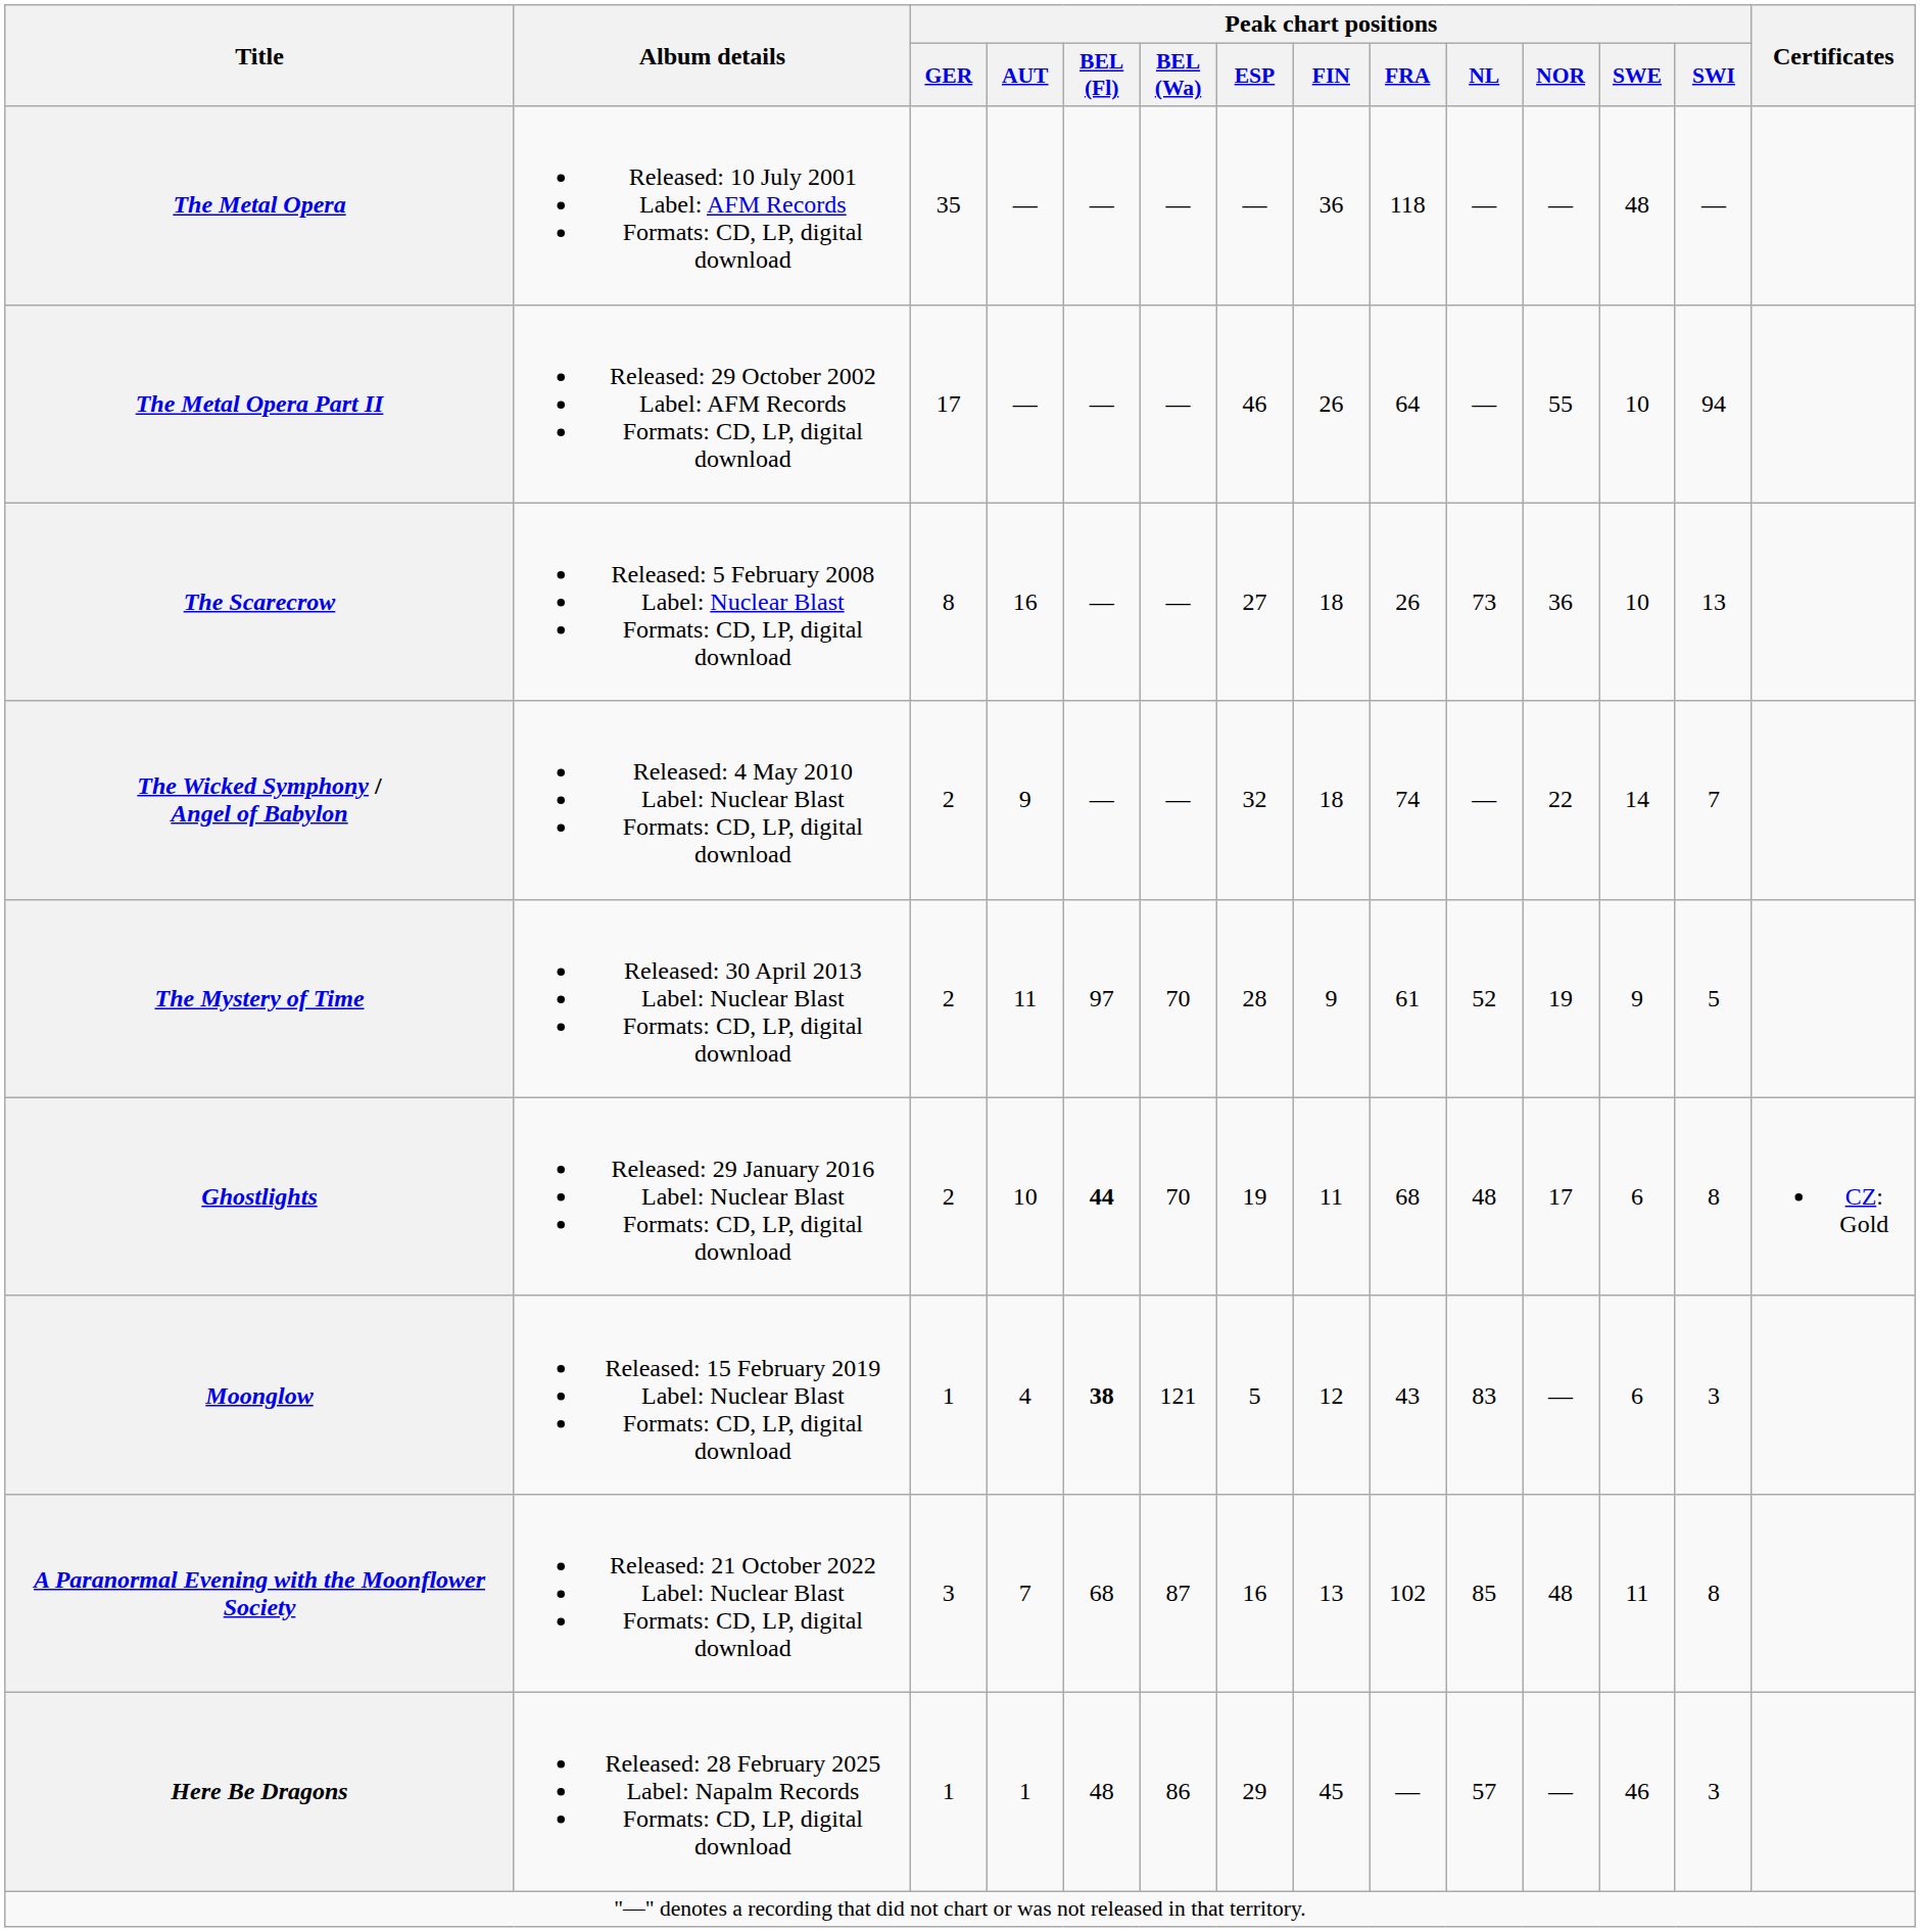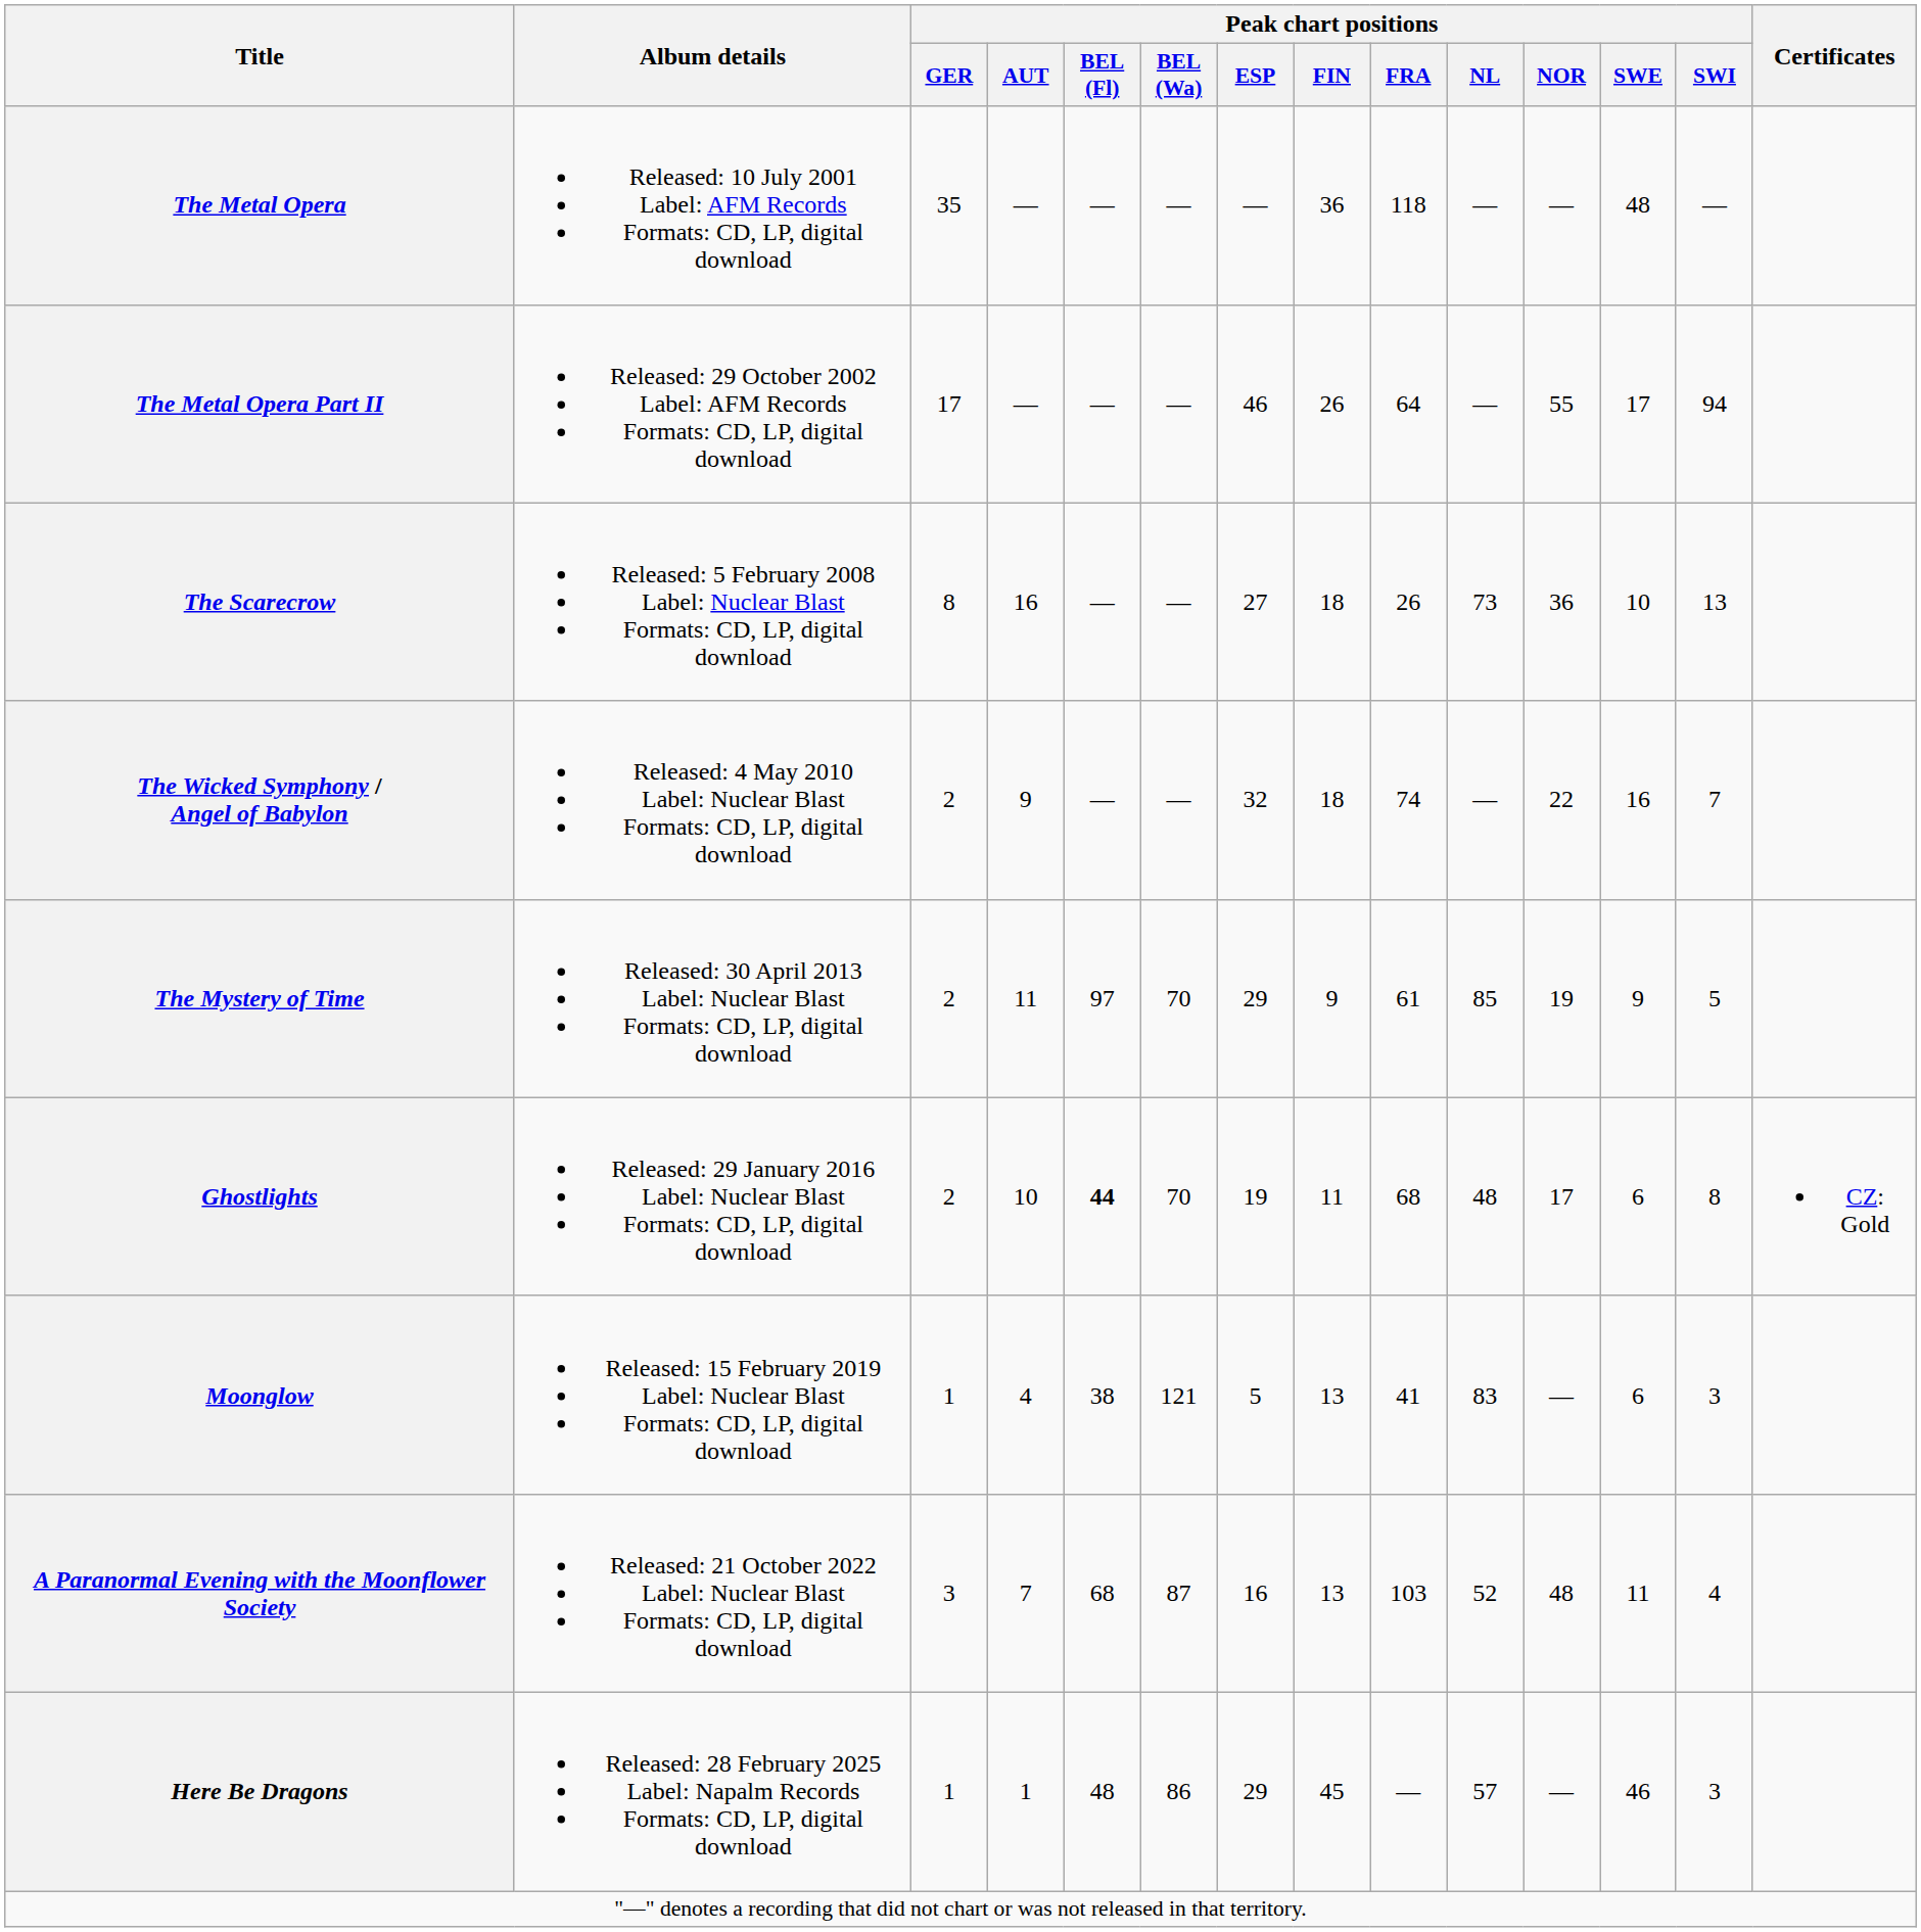 <table class="wikitable plainrowheaders" style="text-align:center;">
 <tr>
 <th scope="col" rowspan="2">Title</th>
 <th scope="col" rowspan="2">Album details</th>
 <th scope="col" colspan="11">Peak chart positions</th>
 <th scope="col" rowspan="2">Certificates</th>
 </tr>
 <tr>
 <th scope="col" style="width:3em;font-size:90%;"><a href='#'>GER</a><br></th>
 <th scope="col" style="width:3em;font-size:90%;"><a href='#'>AUT</a><br></th>
 <th scope="col" style="width:3em;font-size:90%;"><a href='#'>BEL<br>(Fl)</a><br></th>
 <th scope="col" style="width:3em;font-size:90%;"><a href='#'>BEL<br>(Wa)</a><br></th>
 <th scope="col" style="width:3em;font-size:90%;"><a href='#'>ESP</a><br></th>
 <th scope="col" style="width:3em;font-size:90%;"><a href='#'>FIN</a><br></th>
 <th scope="col" style="width:3em;font-size:90%;"><a href='#'>FRA</a><br></th>
 <th scope="col" style="width:3em;font-size:90%;"><a href='#'>NL</a><br></th>
 <th scope="col" style="width:3em;font-size:90%;"><a href='#'>NOR</a><br></th>
 <th scope="col" style="width:3em;font-size:90%;"><a href='#'>SWE</a><br></th>
 <th scope="col" style="width:3em;font-size:90%;"><a href='#'>SWI</a><br></th>
 </tr>
 <tr>
 <th scope="row"><em><a href='#'>The Metal Opera</a></em></th>
 <td><br><ul><li>Released: 10 July 2001</li><li>Label: <a href='#'>AFM Records</a></li><li>Formats: CD, LP, digital download</li></ul></td>
 <td style="text-align:center;">35</td>
 <td style="text-align:center;">—</td>
 <td style="text-align:center;">—</td>
 <td style="text-align:center;">—</td>
 <td style="text-align:center;">—</td>
 <td style="text-align:center;">36</td>
 <td style="text-align:center;">118</td>
 <td style="text-align:center;">—</td>
 <td style="text-align:center;">—</td>
 <td style="text-align:center;">48</td>
 <td style="text-align:center;">—</td>
 <td></td>
 </tr>
 <tr>
 <th scope="row"><em><a href='#'>The Metal Opera Part II</a></em></th>
 <td><br><ul><li>Released: 29 October 2002</li><li>Label: AFM Records</li><li>Formats: CD, LP, digital download</li></ul></td>
 <td style="text-align:center;">17</td>
 <td style="text-align:center;">—</td>
 <td style="text-align:center;">—</td>
 <td style="text-align:center;">—</td>
 <td style="text-align:center;">46</td>
 <td style="text-align:center;">26</td>
 <td style="text-align:center;">64</td>
 <td style="text-align:center;">—</td>
 <td style="text-align:center;">55</td>
-<td style="text-align:center;">10</td>
+<td style="text-align:center;">17</td>
 <td style="text-align:center;">94</td>
 <td></td>
 </tr>
 <tr>
 <th scope="row"><em><a href='#'>The Scarecrow</a></em></th>
 <td><br><ul><li>Released: 5 February 2008</li><li>Label: <a href='#'>Nuclear Blast</a></li><li>Formats: CD, LP, digital download</li></ul></td>
 <td style="text-align:center;">8</td>
 <td style="text-align:center;">16</td>
 <td style="text-align:center;">—</td>
 <td style="text-align:center;">—</td>
 <td style="text-align:center;">27</td>
 <td style="text-align:center;">18</td>
 <td style="text-align:center;">26</td>
 <td style="text-align:center;">73</td>
 <td style="text-align:center;">36</td>
 <td style="text-align:center;">10</td>
 <td style="text-align:center;">13</td>
 <td></td>
 </tr>
 <tr>
 <th scope="row"><em><a href='#'>The Wicked Symphony</a></em> /<br><em><a href='#'>Angel of Babylon</a></em></th>
 <td><br><ul><li>Released: 4 May 2010</li><li>Label: Nuclear Blast</li><li>Formats: CD, LP, digital download</li></ul></td>
 <td style="text-align:center;">2</td>
 <td style="text-align:center;">9</td>
 <td style="text-align:center;">—</td>
 <td style="text-align:center;">—</td>
 <td style="text-align:center;">32</td>
 <td style="text-align:center;">18</td>
 <td style="text-align:center;">74</td>
 <td style="text-align:center;">—</td>
 <td style="text-align:center;">22</td>
-<td style="text-align:center;">14</td>
+<td style="text-align:center;">16</td>
 <td style="text-align:center;">7</td>
 <td></td>
 </tr>
 <tr>
 <th scope="row"><em><a href='#'>The Mystery of Time</a></em></th>
 <td><br><ul><li>Released: 30 April 2013</li><li>Label: Nuclear Blast</li><li>Formats: CD, LP, digital download</li></ul></td>
 <td style="text-align:center;">2</td>
 <td style="text-align:center;">11</td>
 <td style="text-align:center;">97</td>
 <td style="text-align:center;">70</td>
-<td style="text-align:center;">28</td>
+<td style="text-align:center;">29</td>
 <td style="text-align:center;">9</td>
 <td style="text-align:center;">61</td>
-<td style="text-align:center;">52</td>
+<td style="text-align:center;">85</td>
 <td style="text-align:center;">19</td>
 <td style="text-align:center;">9</td>
 <td style="text-align:center;">5</td>
 <td></td>
 </tr>
 <tr>
 <th scope="row"><em><a href='#'>Ghostlights</a></em></th>
 <td><br><ul><li>Released: 29 January 2016</li><li>Label: Nuclear Blast</li><li>Formats: CD, LP, digital download</li></ul></td>
 <td style="text-align:center;">2</td>
 <td style="text-align:center;">10</td>
 <td style="text-align:center;"><strong>44</strong></td>
 <td style="text-align:center;">70</td>
 <td style="text-align:center;">19</td>
 <td style="text-align:center;">11</td>
 <td style="text-align:center;">68</td>
 <td style="text-align:center;">48</td>
 <td style="text-align:center;">17</td>
 <td style="text-align:center;">6</td>
 <td style="text-align:center;">8</td>
 <td><br><ul><li><a href='#'>CZ</a>: Gold</li></ul></td>
 </tr>
 <tr>
 <th scope="row"><em><a href='#'>Moonglow</a></em></th>
 <td><br><ul><li>Released: 15 February 2019</li><li>Label: Nuclear Blast</li><li>Formats: CD, LP, digital download</li></ul></td>
 <td style="text-align:center;">1</td>
 <td style="text-align:center;">4</td>
-<td style="text-align:center;"><strong>38</strong></td>
+<td style="text-align:center;">38</td>
 <td style="text-align:center;">121</td>
 <td style="text-align:center;">5</td>
-<td style="text-align:center;">12</td>
-<td style="text-align:center;">43</td>
+<td style="text-align:center;">13</td>
+<td style="text-align:center;">41</td>
 <td style="text-align:center;">83</td>
 <td style="text-align:center;">—</td>
 <td style="text-align:center;">6</td>
 <td style="text-align:center;">3</td>
 <td></td>
 </tr>
 <tr>
 <th scope="row"><em><a href='#'>A Paranormal Evening with the Moonflower Society</a></em></th>
 <td><br><ul><li>Released: 21 October 2022</li><li>Label: Nuclear Blast</li><li>Formats: CD, LP, digital download</li></ul></td>
 <td style="text-align:center;">3</td>
 <td style="text-align:center;">7</td>
 <td style="text-align:center;">68</td>
 <td style="text-align:center;">87</td>
 <td style="text-align:center;">16</td>
 <td style="text-align:center;">13</td>
-<td style="text-align:center;">102</td>
-<td style="text-align:center;">85</td>
+<td style="text-align:center;">103</td>
+<td style="text-align:center;">52</td>
 <td style="text-align:center;">48</td>
 <td style="text-align:center;">11</td>
-<td style="text-align:center;">8</td>
+<td style="text-align:center;">4</td>
 <td></td>
 </tr>
 <tr>
 <th scope="row"><em>Here Be Dragons</em></th>
 <td><br><ul><li>Released: 28 February 2025</li><li>Label: Napalm Records</li><li>Formats: CD, LP, digital download</li></ul></td>
 <td style="text-align:center;">1</td>
 <td style="text-align:center;">1</td>
 <td style="text-align:center;">48</td>
 <td style="text-align:center;">86</td>
 <td style="text-align:center;">29</td>
 <td style="text-align:center;">45<br></td>
 <td style="text-align:center;">—</td>
 <td style="text-align:center;">57</td>
 <td style="text-align:center;">—</td>
 <td style="text-align:center;">46<br></td>
 <td style="text-align:center;">3</td>
 <td></td>
 </tr>
 <tr>
 <td colspan="20" style="font-size:90%">"—" denotes a recording that did not chart or was not released in that territory.</td>
 </tr>
 </table>
